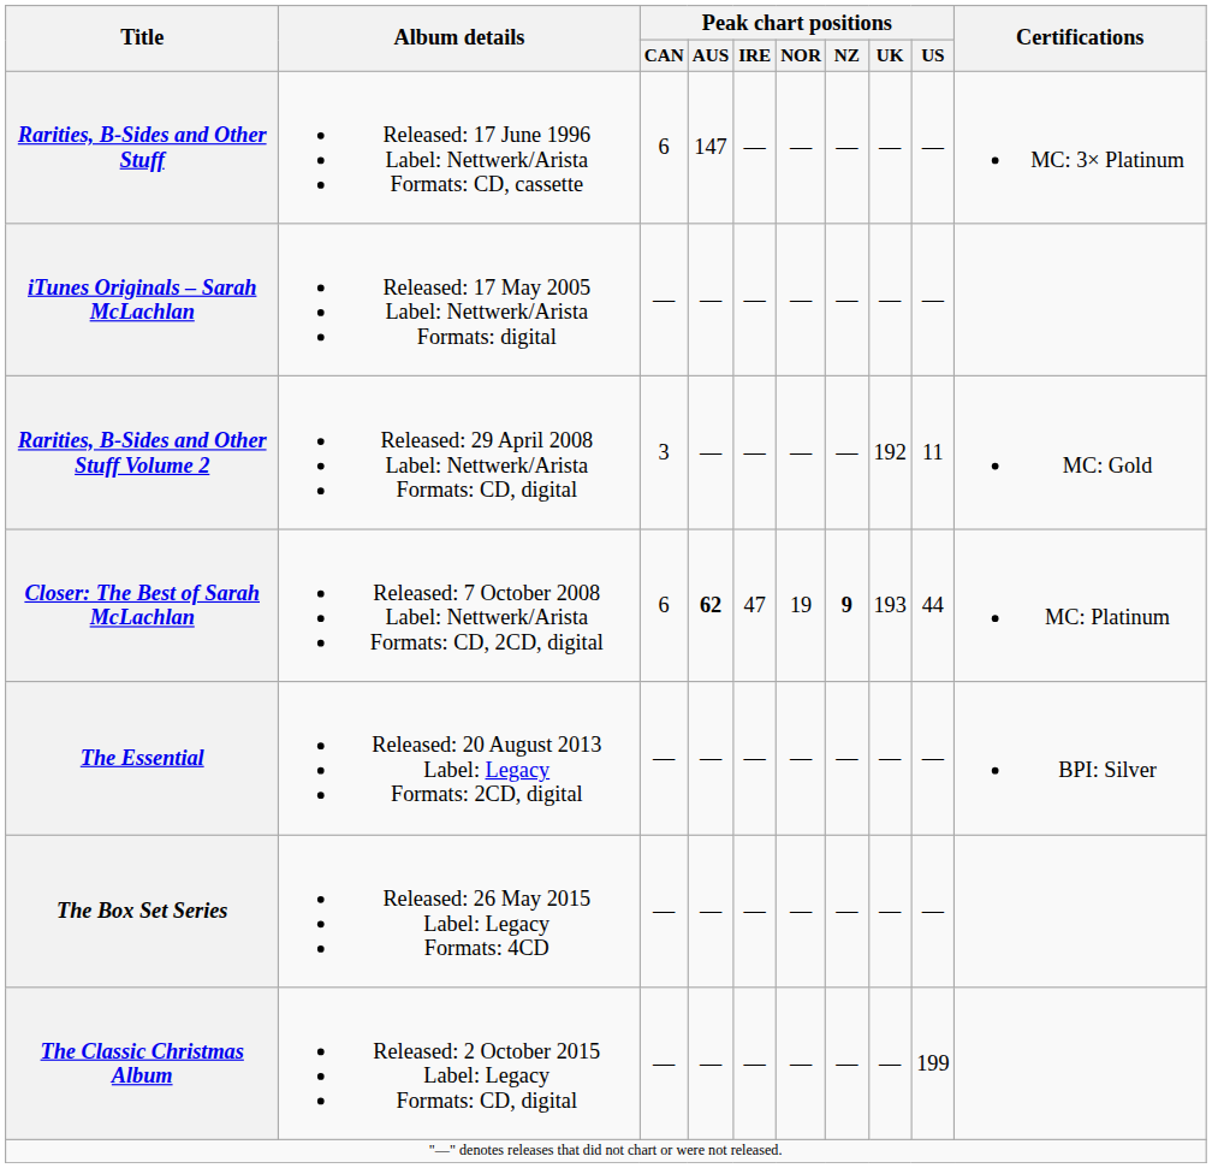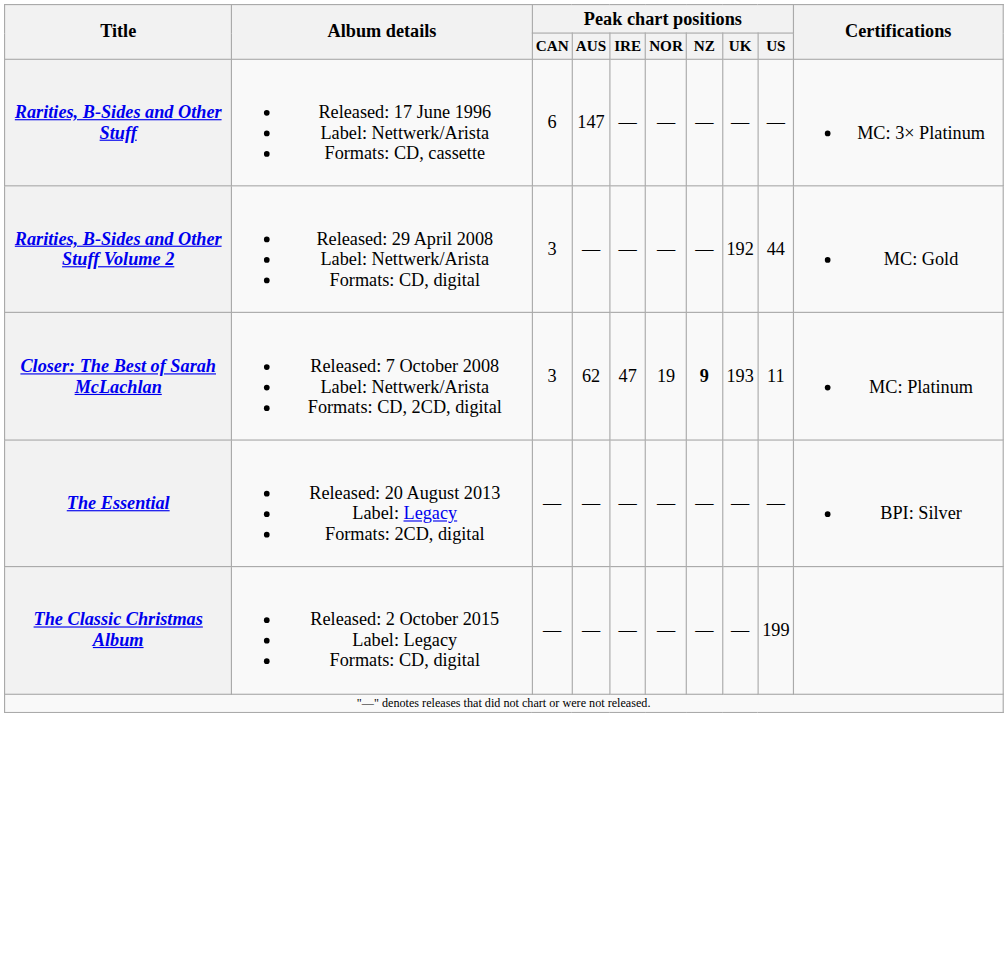 <table class="wikitable plainrowheaders" style="text-align:center;" border="1">
 <tr>
 <th rowspan="2" style="width:12em;">Title</th>
 <th rowspan="2" style="width:16em;">Album details</th>
 <th colspan="7">Peak chart positions</th>
 <th rowspan="2" style="width:11em;">Certifications</th>
 </tr>
 <tr style="font-size:smaller;">
 <th width="25">CAN<br></th>
 <th width="25">AUS<br></th>
 <th width="25">IRE<br></th>
 <th width="25">NOR<br></th>
 <th width="25">NZ<br></th>
 <th width="25">UK<br></th>
 <th width="25">US<br></th>
 </tr>
 <tr>
 <th scope="row"><em><a href='#'>Rarities, B-Sides and Other Stuff</a></em></th>
 <td><br><ul><li>Released: 17 June 1996</li><li>Label: Nettwerk/Arista</li><li>Formats: CD, cassette</li></ul></td>
 <td>6</td>
 <td>147</td>
 <td>—</td>
 <td>—</td>
 <td>—</td>
 <td>—</td>
 <td>—</td>
 <td><br><ul><li>MC: 3× Platinum</li></ul></td>
 </tr>
 <tr>
-<th scope="row"><em><a href='#'>iTunes Originals – Sarah McLachlan</a></em></th>
-<td><br><ul><li>Released: 17 May 2005</li><li>Label: Nettwerk/Arista</li><li>Formats: digital</li></ul></td>
-<td>—</td>
-<td>—</td>
-<td>—</td>
-<td>—</td>
-<td>—</td>
-<td>—</td>
-<td>—</td>
-<td></td>
-</tr>
-<tr>
 <th scope="row"><em><a href='#'>Rarities, B-Sides and Other Stuff Volume 2</a></em></th>
 <td><br><ul><li>Released: 29 April 2008</li><li>Label: Nettwerk/Arista</li><li>Formats: CD, digital</li></ul></td>
 <td>3</td>
 <td>—</td>
 <td>—</td>
 <td>—</td>
 <td>—</td>
 <td>192</td>
-<td>11</td>
+<td>44</td>
 <td><br><ul><li>MC: Gold</li></ul></td>
 </tr>
 <tr>
 <th scope="row"><em><a href='#'>Closer: The Best of Sarah McLachlan</a></em></th>
 <td><br><ul><li>Released: 7 October 2008</li><li>Label: Nettwerk/Arista</li><li>Formats: CD, 2CD, digital</li></ul></td>
-<td>6</td>
-<td><strong>62</strong></td>
+<td>3</td>
+<td>62</td>
 <td>47</td>
 <td>19</td>
 <td><strong>9</strong></td>
 <td>193</td>
-<td>44</td>
+<td>11</td>
 <td><br><ul><li>MC: Platinum</li></ul></td>
 </tr>
 <tr>
 <th scope="row"><em><a href='#'>The Essential</a></em></th>
 <td><br><ul><li>Released: 20 August 2013</li><li>Label: <a href='#'>Legacy</a></li><li>Formats: 2CD, digital</li></ul></td>
 <td>—</td>
 <td>—</td>
 <td>—</td>
 <td>—</td>
 <td>—</td>
 <td>—</td>
 <td>—</td>
 <td><br><ul><li>BPI: Silver</li></ul></td>
-</tr>
-<tr>
-<th scope="row"><em>The Box Set Series</em></th>
-<td><br><ul><li>Released: 26 May 2015</li><li>Label: Legacy</li><li>Formats: 4CD</li></ul></td>
-<td>—</td>
-<td>—</td>
-<td>—</td>
-<td>—</td>
-<td>—</td>
-<td>—</td>
-<td>—</td>
-<td></td>
 </tr>
 <tr>
 <th scope="row"><em><a href='#'>The Classic Christmas Album</a></em></th>
 <td><br><ul><li>Released: 2 October 2015</li><li>Label: Legacy</li><li>Formats: CD, digital</li></ul></td>
 <td>—</td>
 <td>—</td>
 <td>—</td>
 <td>—</td>
 <td>—</td>
 <td>—</td>
 <td>199</td>
 <td></td>
 </tr>
 <tr>
 <td colspan="10" style="font-size:8pt">"—" denotes releases that did not chart or were not released.</td>
 </tr>
 </table>
